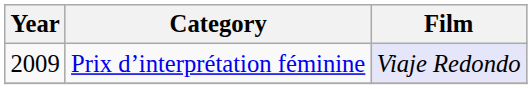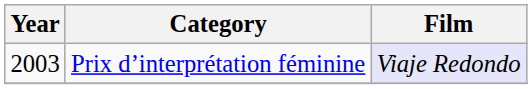 <table class="wikitable">
 <tr>
 <th><strong>Year</strong></th>
 <th><strong>Category</strong></th>
 <th><strong>Film</strong></th>
 </tr>
 <tr>
-<td>2009</td>
+<td>2003</td>
 <td><a href='#'>Prix d’interprétation féminine</a></td>
 <td style="background: lavender;"><em>Viaje Redondo</em></td>
 </tr>
 <tr>
 </tr>
 </table>
